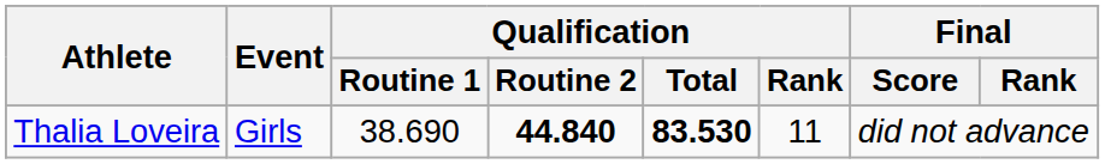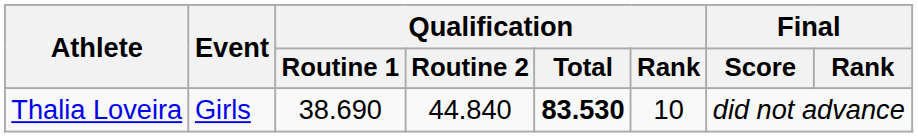 <table class="wikitable" style="text-align:center;font-size:90%">
 <tr>
 <th rowspan=2>Athlete</th>
 <th rowspan=2>Event</th>
 <th colspan=4>Qualification</th>
 <th colspan=2>Final</th>
 </tr>
 <tr style="font-size:95%">
 <th>Routine 1</th>
 <th>Routine 2</th>
 <th>Total</th>
 <th>Rank</th>
 <th>Score</th>
 <th>Rank</th>
 </tr>
 <tr>
 <td align=left><a href='#'>Thalia Loveira</a></td>
 <td align=left><a href='#'>Girls</a></td>
 <td>38.690</td>
-<td><strong>44.840</strong></td>
+<td>44.840</td>
 <td><strong>83.530</strong></td>
-<td>11</td>
+<td>10</td>
 <td colspan=2><em>did not advance</em></td>
 </tr>
 </table>
